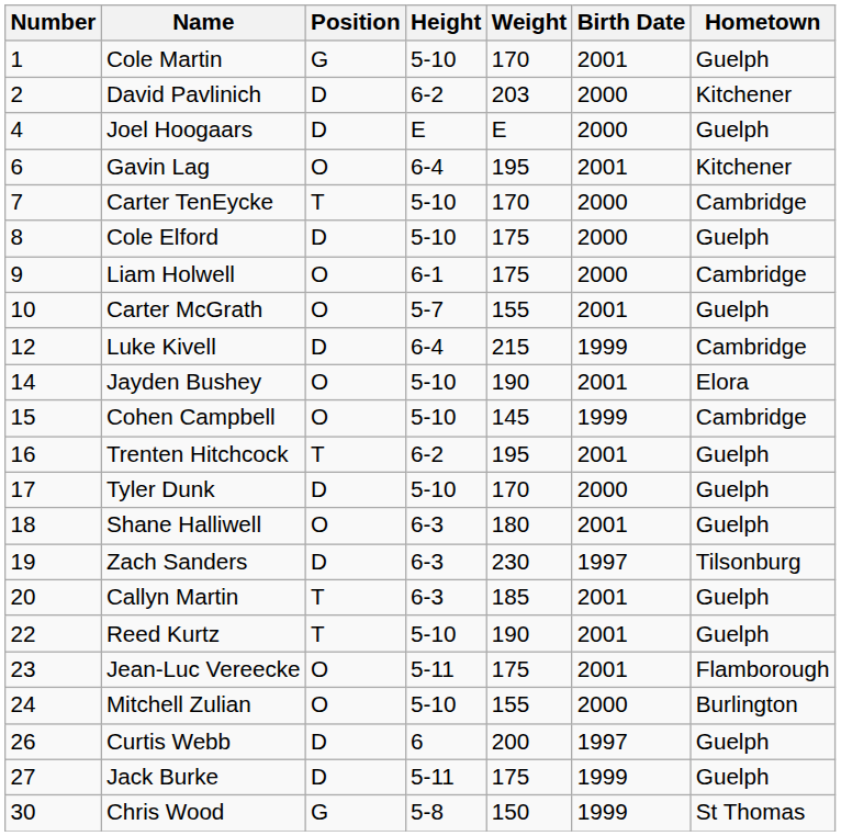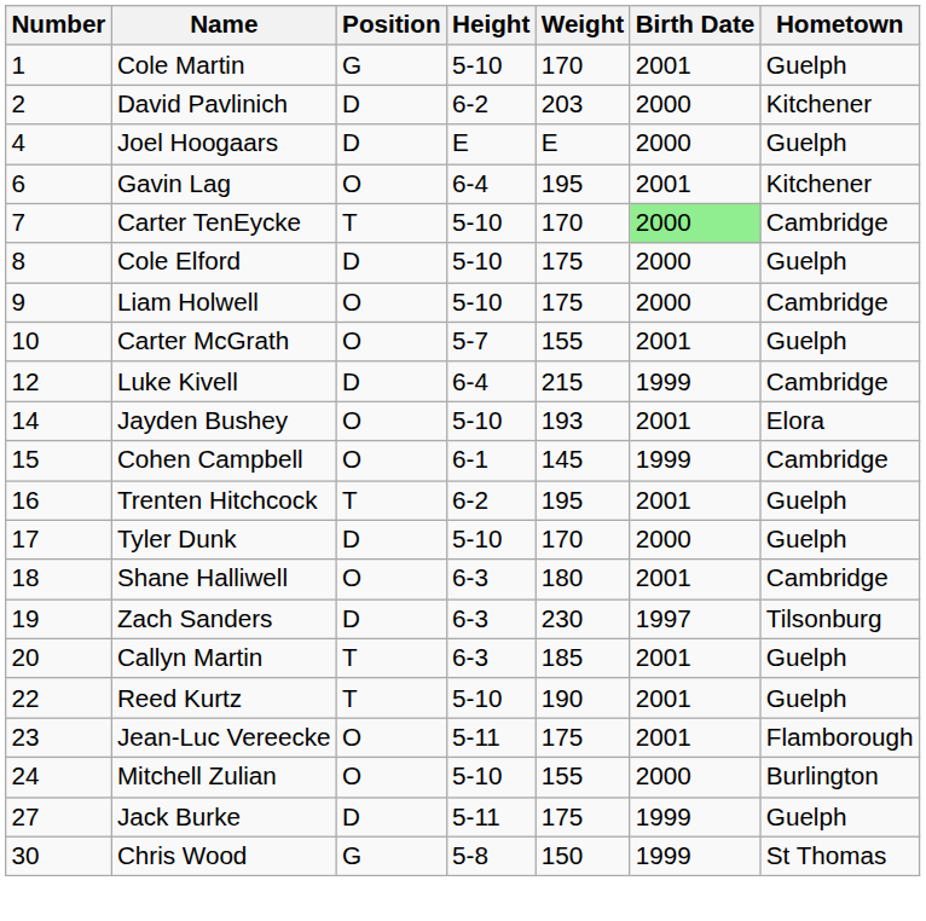 <table class="wikitable">
 <tr>
 <th>Number</th>
 <th>Name</th>
 <th>Position</th>
 <th>Height</th>
 <th>Weight</th>
 <th>Birth Date</th>
 <th>Hometown</th>
 </tr>
 <tr>
 <td>1</td>
 <td>Cole Martin</td>
 <td>G</td>
 <td>5-10</td>
 <td>170</td>
 <td>2001</td>
 <td>Guelph</td>
 </tr>
 <tr>
 <td>2</td>
 <td>David Pavlinich</td>
 <td>D</td>
 <td>6-2</td>
 <td>203</td>
 <td>2000</td>
 <td>Kitchener</td>
 </tr>
 <tr>
 <td>4</td>
 <td>Joel Hoogaars</td>
 <td>D</td>
 <td>E</td>
 <td>E</td>
 <td>2000</td>
 <td>Guelph</td>
 </tr>
 <tr>
 <td>6</td>
 <td>Gavin Lag</td>
 <td>O</td>
 <td>6-4</td>
 <td>195</td>
 <td>2001</td>
 <td>Kitchener</td>
 </tr>
 <tr>
 <td>7</td>
 <td>Carter TenEycke</td>
 <td>T</td>
 <td>5-10</td>
 <td>170</td>
-<td>2000</td>
+<td style="background: lightgreen;">2000</td>
 <td>Cambridge</td>
 </tr>
 <tr>
 <td>8</td>
 <td>Cole Elford</td>
 <td>D</td>
 <td>5-10</td>
 <td>175</td>
 <td>2000</td>
 <td>Guelph</td>
 </tr>
 <tr>
 <td>9</td>
 <td>Liam Holwell</td>
 <td>O</td>
-<td>6-1</td>
+<td>5-10</td>
 <td>175</td>
 <td>2000</td>
 <td>Cambridge</td>
 </tr>
 <tr>
 <td>10</td>
 <td>Carter McGrath</td>
 <td>O</td>
 <td>5-7</td>
 <td>155</td>
 <td>2001</td>
 <td>Guelph</td>
 </tr>
 <tr>
 <td>12</td>
 <td>Luke Kivell</td>
 <td>D</td>
 <td>6-4</td>
 <td>215</td>
 <td>1999</td>
 <td>Cambridge</td>
 </tr>
 <tr>
 <td>14</td>
 <td>Jayden Bushey</td>
 <td>O</td>
 <td>5-10</td>
-<td>190</td>
+<td>193</td>
 <td>2001</td>
 <td>Elora</td>
 </tr>
 <tr>
 <td>15</td>
 <td>Cohen Campbell</td>
 <td>O</td>
-<td>5-10</td>
+<td>6-1</td>
 <td>145</td>
 <td>1999</td>
 <td>Cambridge</td>
 </tr>
 <tr>
 <td>16</td>
 <td>Trenten Hitchcock</td>
 <td>T</td>
 <td>6-2</td>
 <td>195</td>
 <td>2001</td>
 <td>Guelph</td>
 </tr>
 <tr>
 <td>17</td>
 <td>Tyler Dunk</td>
 <td>D</td>
 <td>5-10</td>
 <td>170</td>
 <td>2000</td>
 <td>Guelph</td>
 </tr>
 <tr>
 <td>18</td>
 <td>Shane Halliwell</td>
 <td>O</td>
 <td>6-3</td>
 <td>180</td>
 <td>2001</td>
-<td>Guelph</td>
+<td>Cambridge</td>
 </tr>
 <tr>
 <td>19</td>
 <td>Zach Sanders</td>
 <td>D</td>
 <td>6-3</td>
 <td>230</td>
 <td>1997</td>
 <td>Tilsonburg</td>
 </tr>
 <tr>
 <td>20</td>
 <td>Callyn Martin</td>
 <td>T</td>
 <td>6-3</td>
 <td>185</td>
 <td>2001</td>
 <td>Guelph</td>
 </tr>
 <tr>
 <td>22</td>
 <td>Reed Kurtz</td>
 <td>T</td>
 <td>5-10</td>
 <td>190</td>
 <td>2001</td>
 <td>Guelph</td>
 </tr>
 <tr>
 <td>23</td>
 <td>Jean-Luc Vereecke</td>
 <td>O</td>
 <td>5-11</td>
 <td>175</td>
 <td>2001</td>
 <td>Flamborough</td>
 </tr>
 <tr>
 <td>24</td>
 <td>Mitchell Zulian</td>
 <td>O</td>
 <td>5-10</td>
 <td>155</td>
 <td>2000</td>
 <td>Burlington</td>
 </tr>
 <tr>
-<td>26</td>
-<td>Curtis Webb</td>
-<td>D</td>
-<td>6</td>
-<td>200</td>
-<td>1997</td>
-<td>Guelph</td>
-</tr>
-<tr>
 <td>27</td>
 <td>Jack Burke</td>
 <td>D</td>
 <td>5-11</td>
 <td>175</td>
 <td>1999</td>
 <td>Guelph</td>
 </tr>
 <tr>
 <td>30</td>
 <td>Chris Wood</td>
 <td>G</td>
 <td>5-8</td>
 <td>150</td>
 <td>1999</td>
 <td>St Thomas</td>
 </tr>
 </table>
